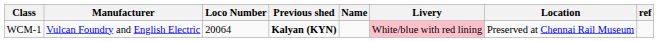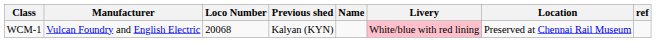 <table class="wikitable">
 <tr>
 <th>Class</th>
 <th>Manufacturer</th>
 <th>Loco Number</th>
 <th>Previous shed</th>
 <th>Name</th>
 <th>Livery</th>
 <th>Location</th>
 <th>ref</th>
 </tr>
 <tr>
 <td>WCM-1</td>
 <td><a href='#'>Vulcan Foundry</a> and <a href='#'>English Electric</a></td>
-<td>20064</td>
-<td><strong>Kalyan (KYN)</strong></td>
+<td>20068</td>
+<td>Kalyan (KYN)</td>
 <td></td>
 <td style="background: pink;">White/blue with red lining</td>
 <td>Preserved at <a href='#'>Chennai Rail Museum</a></td>
 <td></td>
 </tr>
 </table>
